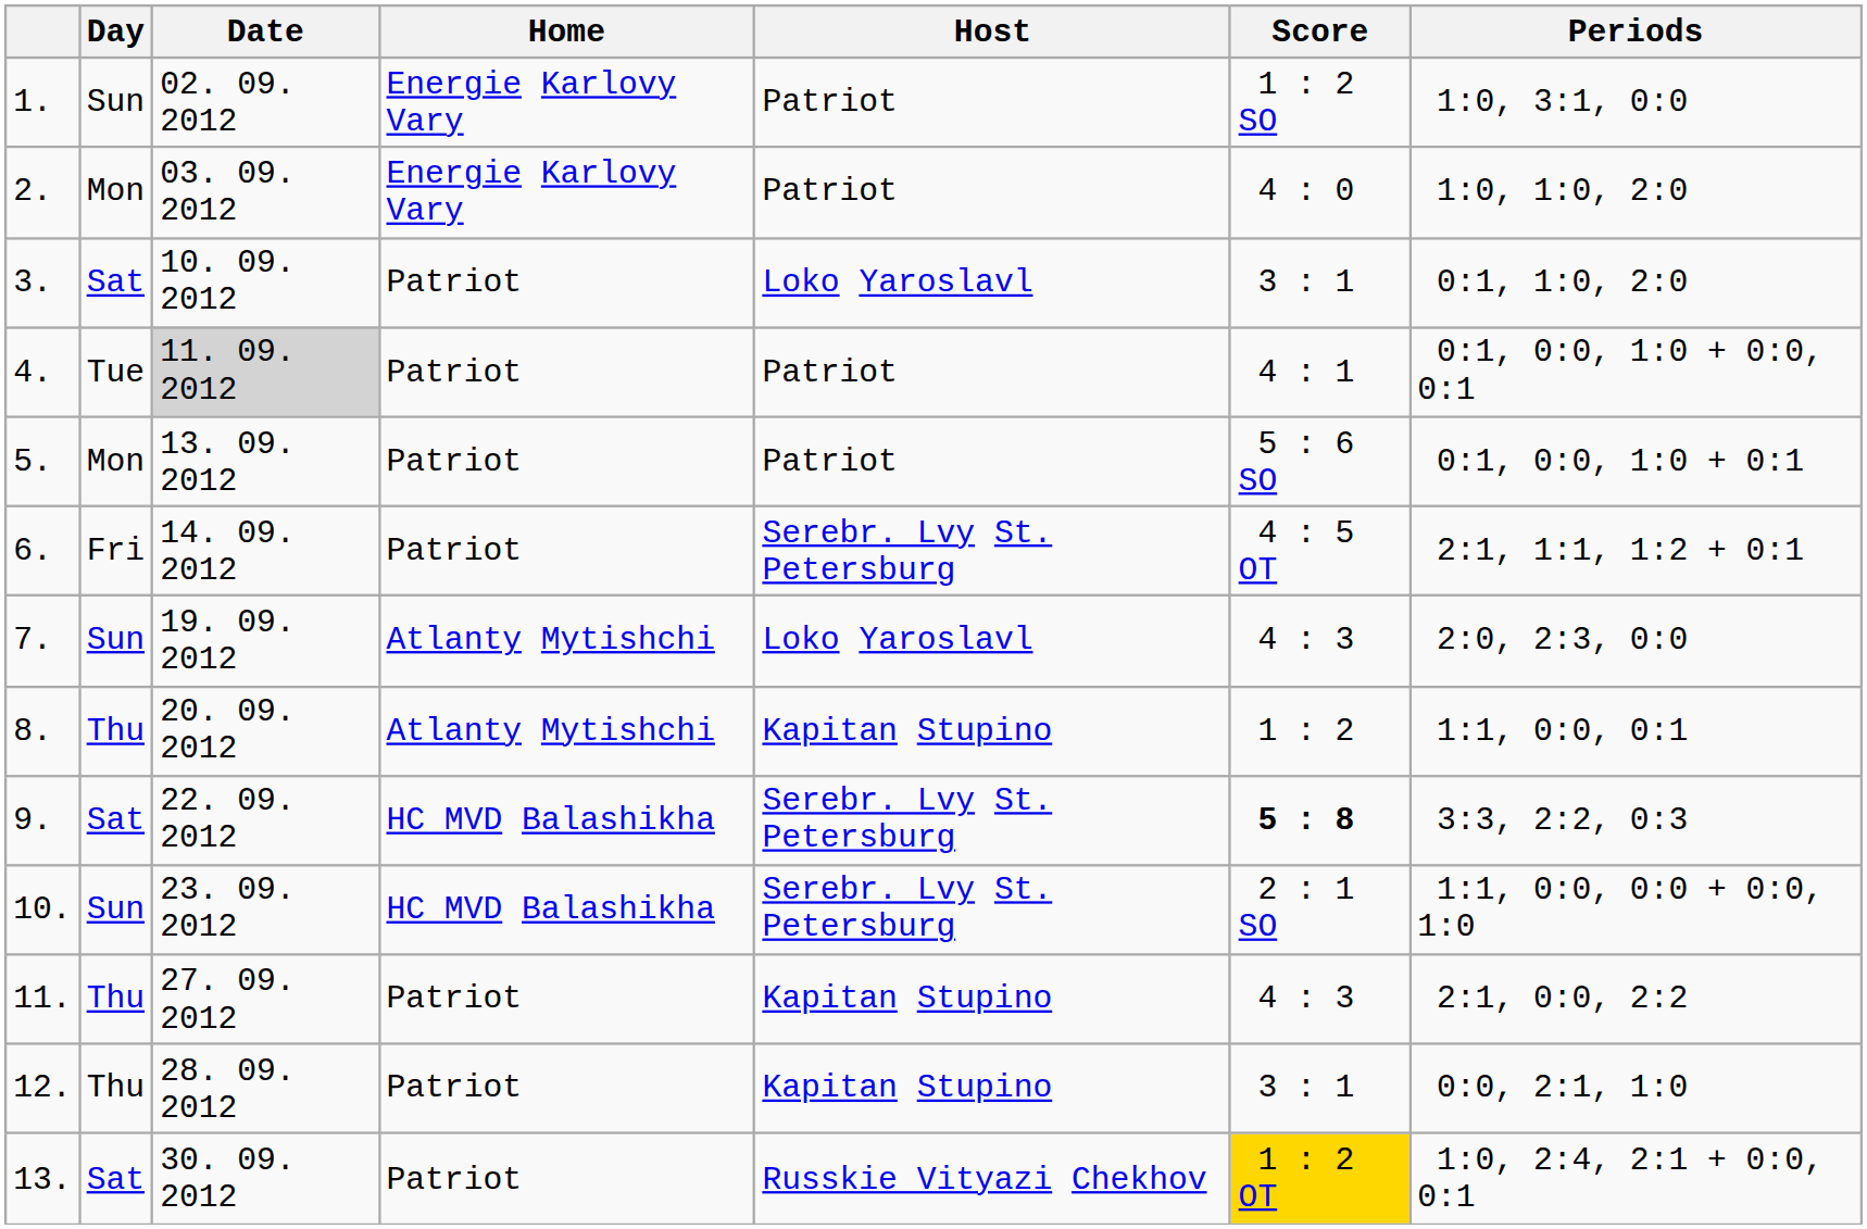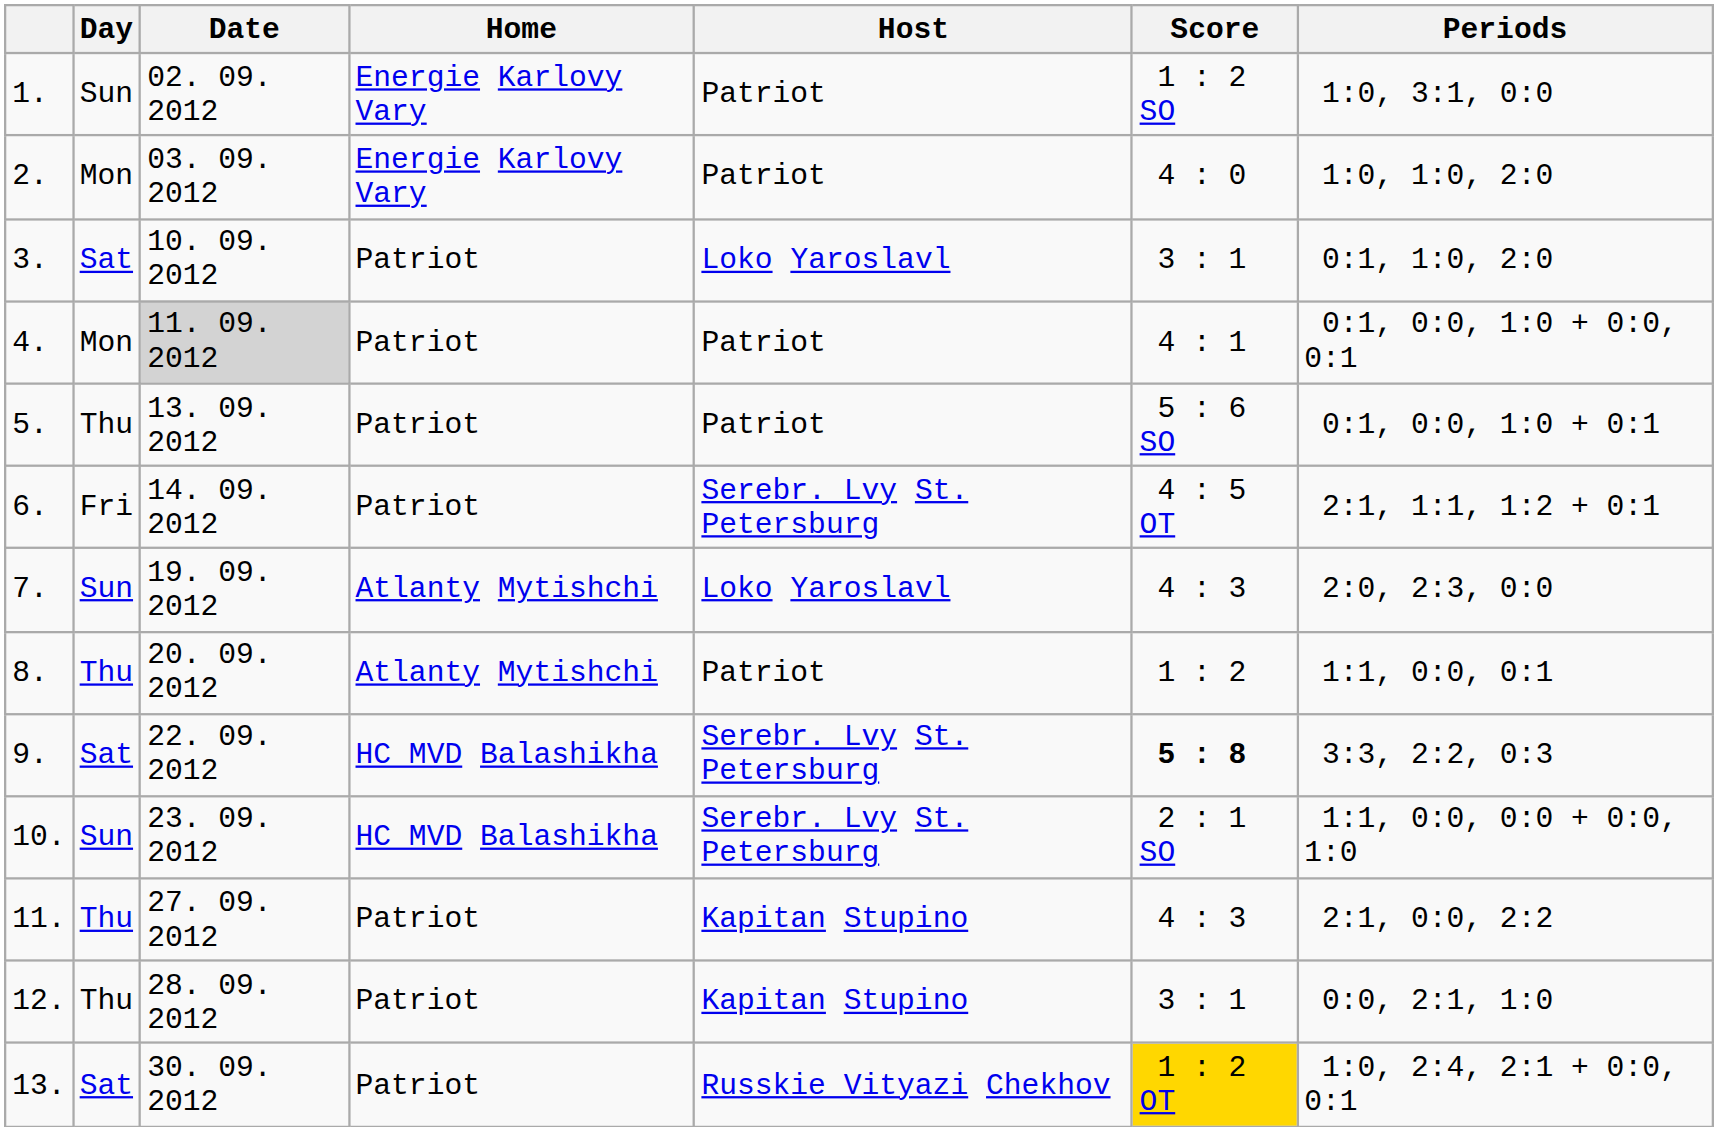 <table class="wikitable" width="750" style="font-size:100%;">
 <tr>
 <th></th>
 <th>Day</th>
 <th>Date</th>
 <th>Home</th>
 <th>Host</th>
 <th>Score</th>
 <th>Periods</th>
 </tr>
 <tr>
 <td>1.</td>
 <td>Sun</td>
 <td>02. 09. 2012</td>
 <td> <a href='#'>Energie</a> <a href='#'>Karlovy Vary</a></td>
 <td> Patriot</td>
 <td> 1 : 2 <a href='#'>SO</a></td>
 <td> 1:0, 3:1, 0:0</td>
 </tr>
 <tr>
 <td>2.</td>
 <td>Mon</td>
 <td>03. 09. 2012</td>
 <td> <a href='#'>Energie</a> <a href='#'>Karlovy Vary</a></td>
 <td> Patriot</td>
 <td> 4 : 0</td>
 <td> 1:0, 1:0, 2:0</td>
 </tr>
 <tr>
 <td>3.</td>
 <td><a href='#'>Sat</a></td>
 <td>10. 09. 2012</td>
 <td> Patriot</td>
 <td> <a href='#'>Loko</a> <a href='#'>Yaroslavl</a></td>
 <td> 3 : 1</td>
 <td> 0:1, 1:0, 2:0</td>
 </tr>
 <tr>
 <td>4.</td>
-<td>Tue</td>
+<td>Mon</td>
 <td style="background: lightgrey;">11. 09. 2012</td>
 <td> Patriot</td>
 <td> Patriot</td>
 <td> 4 : 1</td>
 <td> 0:1, 0:0, 1:0 + 0:0, 0:1</td>
 </tr>
 <tr>
 <td>5.</td>
-<td>Mon</td>
+<td>Thu</td>
 <td>13. 09. 2012</td>
 <td> Patriot</td>
 <td> Patriot</td>
 <td> 5 : 6 <a href='#'>SO</a></td>
 <td> 0:1, 0:0, 1:0 + 0:1</td>
 </tr>
 <tr>
 <td>6.</td>
 <td>Fri</td>
 <td>14. 09. 2012</td>
 <td> Patriot</td>
 <td> <a href='#'>Serebr. Lvy</a> <a href='#'>St. Petersburg</a></td>
 <td> 4 : 5 <a href='#'>OT</a></td>
 <td> 2:1, 1:1, 1:2 + 0:1</td>
 </tr>
 <tr>
 <td>7.</td>
 <td><a href='#'>Sun</a></td>
 <td>19. 09. 2012</td>
 <td> <a href='#'>Atlanty</a> <a href='#'>Mytishchi</a></td>
 <td> <a href='#'>Loko</a> <a href='#'>Yaroslavl</a></td>
 <td> 4 : 3</td>
 <td> 2:0, 2:3, 0:0</td>
 </tr>
 <tr>
 <td>8.</td>
 <td><a href='#'>Thu</a></td>
 <td>20. 09. 2012</td>
 <td> <a href='#'>Atlanty</a> <a href='#'>Mytishchi</a></td>
-<td> <a href='#'>Kapitan</a> <a href='#'>Stupino</a></td>
+<td> Patriot</td>
 <td> 1 : 2</td>
 <td> 1:1, 0:0, 0:1</td>
 </tr>
 <tr>
 <td>9.</td>
 <td><a href='#'>Sat</a></td>
 <td>22. 09. 2012</td>
 <td> <a href='#'>HC MVD</a> <a href='#'>Balashikha</a></td>
 <td> <a href='#'>Serebr. Lvy</a> <a href='#'>St. Petersburg</a></td>
 <td><strong> 5 : 8</strong></td>
 <td> 3:3, 2:2, 0:3</td>
 </tr>
 <tr>
 <td>10.</td>
 <td><a href='#'>Sun</a></td>
 <td>23. 09. 2012</td>
 <td> <a href='#'>HC MVD</a> <a href='#'>Balashikha</a></td>
 <td> <a href='#'>Serebr. Lvy</a> <a href='#'>St. Petersburg</a></td>
 <td> 2 : 1 <a href='#'>SO</a></td>
 <td> 1:1, 0:0, 0:0 + 0:0, 1:0</td>
 </tr>
 <tr>
 <td>11.</td>
 <td><a href='#'>Thu</a></td>
 <td>27. 09. 2012</td>
 <td> Patriot</td>
 <td> <a href='#'>Kapitan</a> <a href='#'>Stupino</a></td>
 <td> 4 : 3</td>
 <td> 2:1, 0:0, 2:2</td>
 </tr>
 <tr>
 <td>12.</td>
 <td>Thu</td>
 <td>28. 09. 2012</td>
 <td> Patriot</td>
 <td> <a href='#'>Kapitan</a> <a href='#'>Stupino</a></td>
 <td> 3 : 1</td>
 <td> 0:0, 2:1, 1:0</td>
 </tr>
 <tr>
 <td>13.</td>
 <td><a href='#'>Sat</a></td>
 <td>30. 09. 2012</td>
 <td> Patriot</td>
 <td> <a href='#'>Russkie Vityazi</a> <a href='#'>Chekhov</a></td>
 <td style="background: gold;"> 1 : 2 <a href='#'>OT</a></td>
 <td> 1:0, 2:4, 2:1 + 0:0, 0:1</td>
 </tr>
 </table>
